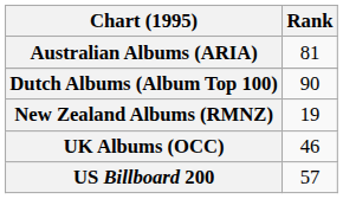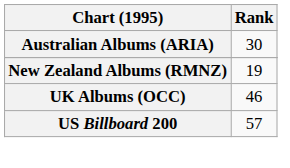 <table class="wikitable plainrowheaders sortable" style="text-align:center">
 <tr>
 <th scope="col">Chart (1995)</th>
 <th scope="col">Rank</th>
 </tr>
 <tr>
 <th scope="row">Australian Albums (ARIA)</th>
-<td>81</td>
+<td>30</td>
 </tr>
 <tr>
-</tr>
-<tr>
-<th scope="row">Dutch Albums (Album Top 100)</th>
-<td>90</td>
 </tr>
 <tr>
 <th scope="row">New Zealand Albums (RMNZ)</th>
 <td>19</td>
 </tr>
 <tr>
 <th scope="row">UK Albums (OCC)</th>
 <td>46</td>
 </tr>
 <tr>
 <th scope="row">US <em>Billboard</em> 200</th>
 <td>57</td>
 </tr>
 </table>
